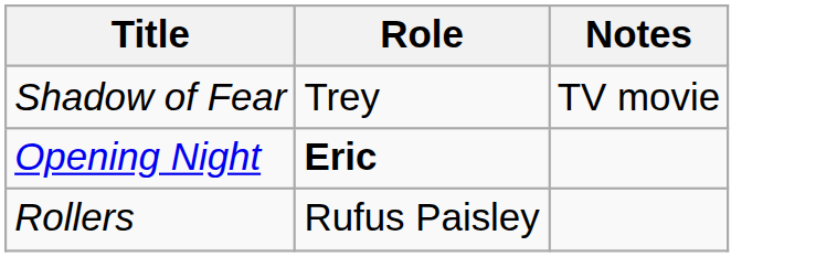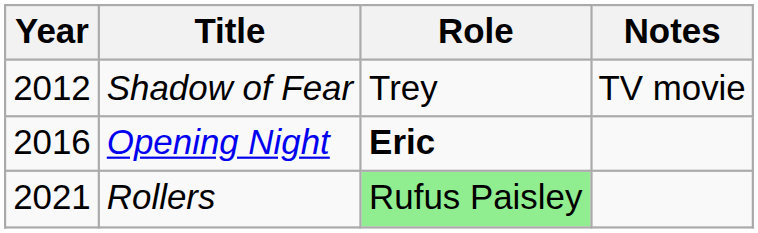 <table class="wikitable sortable">
 <tr>
+<th>Year</th>
 <th>Title</th>
 <th>Role</th>
 <th class="unsortable">Notes</th>
 </tr>
 <tr>
+<td>2012</td>
 <td><em>Shadow of Fear</em></td>
 <td>Trey</td>
 <td>TV movie</td>
 </tr>
 <tr>
+<td>2016</td>
 <td><em><a href='#'>Opening Night</a></em></td>
 <td><strong>Eric</strong></td>
 <td></td>
 </tr>
 <tr>
+<td>2021</td>
 <td><em>Rollers</em></td>
-<td>Rufus Paisley</td>
+<td style="background: lightgreen;">Rufus Paisley</td>
 <td></td>
 </tr>
 </table>
